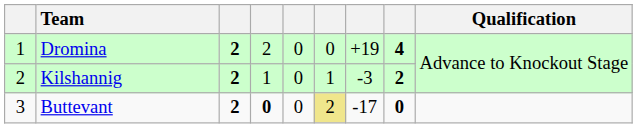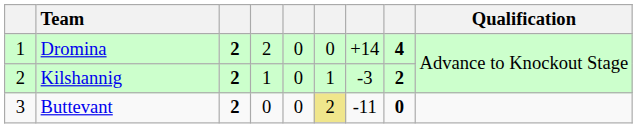 <table class="wikitable" style="text-align:center">
 <tr>
 <th width="20"></th>
 <th width="150" style="text-align:left;">Team</th>
 <th width="20"></th>
 <th width="20"></th>
 <th width="20"></th>
 <th width="20"></th>
 <th width="20"></th>
 <th width="20"></th>
 <th>Qualification</th>
 </tr>
 <tr style="background:#ccffcc">
 <td>1</td>
 <td align="left"> <a href='#'>Dromina</a></td>
 <td><strong>2</strong></td>
 <td>2</td>
 <td>0</td>
 <td>0</td>
-<td>+19</td>
+<td>+14</td>
 <td><strong>4</strong></td>
 <td rowspan="2">Advance to Knockout Stage</td>
 </tr>
 <tr style="background:#ccffcc">
 <td>2</td>
 <td align="left"> <a href='#'>Kilshannig</a></td>
 <td><strong>2</strong></td>
 <td>1</td>
 <td>0</td>
 <td>1</td>
 <td>-3</td>
 <td><strong>2</strong></td>
 </tr>
 <tr>
 <td>3</td>
 <td align="left"> <a href='#'>Buttevant</a></td>
 <td><strong>2</strong></td>
-<td><strong>0</strong></td>
+<td>0</td>
 <td>0</td>
 <td style="background: khaki;">2</td>
-<td>-17</td>
+<td>-11</td>
 <td><strong>0</strong></td>
 <td></td>
 </tr>
 </table>
